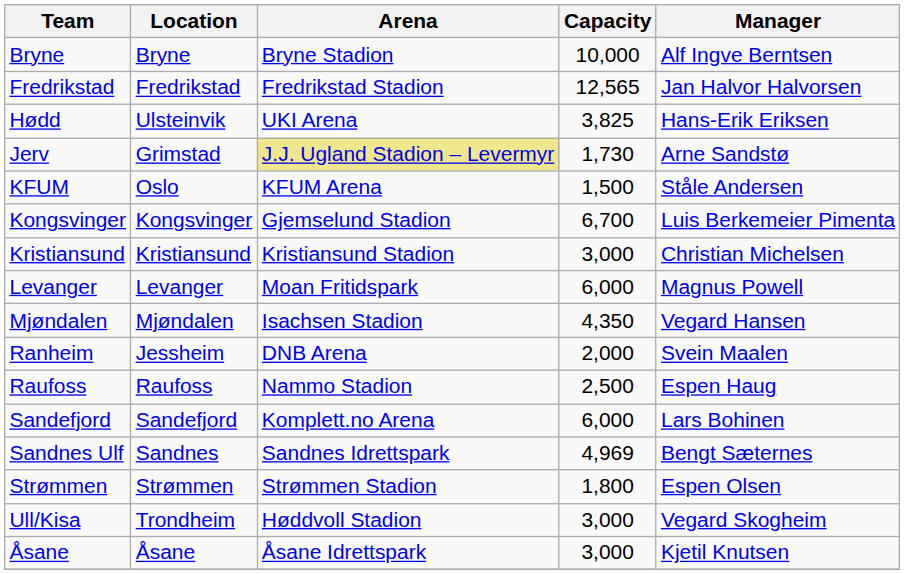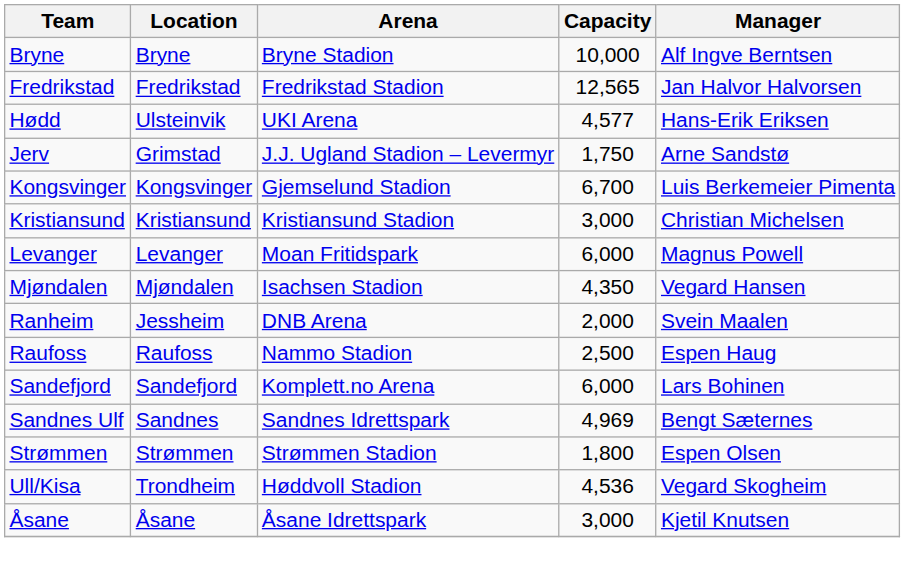 <table class="wikitable sortable" border="1">
 <tr>
 <th>Team</th>
 <th>Location</th>
 <th>Arena</th>
 <th>Capacity</th>
 <th>Manager</th>
 </tr>
 <tr>
 <td><a href='#'>Bryne</a></td>
 <td><a href='#'>Bryne</a></td>
 <td><a href='#'>Bryne Stadion</a></td>
 <td align="center">10,000</td>
 <td> <a href='#'>Alf Ingve Berntsen</a></td>
 </tr>
 <tr>
 <td><a href='#'>Fredrikstad</a></td>
 <td><a href='#'>Fredrikstad</a></td>
 <td><a href='#'>Fredrikstad Stadion</a></td>
 <td align="center">12,565</td>
 <td> <a href='#'>Jan Halvor Halvorsen</a></td>
 </tr>
 <tr>
 <td><a href='#'>Hødd</a></td>
 <td><a href='#'>Ulsteinvik</a></td>
 <td><a href='#'>UKI Arena</a></td>
-<td align="center">3,825</td>
+<td align="center">4,577</td>
 <td> <a href='#'>Hans-Erik Eriksen</a></td>
 </tr>
 <tr>
 <td><a href='#'>Jerv</a></td>
 <td><a href='#'>Grimstad</a></td>
-<td style="background: khaki;"><a href='#'>J.J. Ugland Stadion – Levermyr</a></td>
-<td align="center">1,730</td>
+<td><a href='#'>J.J. Ugland Stadion – Levermyr</a></td>
+<td align="center">1,750</td>
 <td> <a href='#'>Arne Sandstø</a></td>
-</tr>
-<tr>
-<td><a href='#'>KFUM</a></td>
-<td><a href='#'>Oslo</a></td>
-<td><a href='#'>KFUM Arena</a></td>
-<td align="center">1,500</td>
-<td> <a href='#'>Ståle Andersen</a></td>
 </tr>
 <tr>
 <td><a href='#'>Kongsvinger</a></td>
 <td><a href='#'>Kongsvinger</a></td>
 <td><a href='#'>Gjemselund Stadion</a></td>
 <td align="center">6,700</td>
 <td> <a href='#'>Luis Berkemeier Pimenta</a></td>
 </tr>
 <tr>
 <td><a href='#'>Kristiansund</a></td>
 <td><a href='#'>Kristiansund</a></td>
 <td><a href='#'>Kristiansund Stadion</a></td>
 <td align="center">3,000</td>
 <td> <a href='#'>Christian Michelsen</a></td>
 </tr>
 <tr>
 <td><a href='#'>Levanger</a></td>
 <td><a href='#'>Levanger</a></td>
 <td><a href='#'>Moan Fritidspark</a></td>
 <td align="center">6,000</td>
 <td> <a href='#'>Magnus Powell</a></td>
 </tr>
 <tr>
 <td><a href='#'>Mjøndalen</a></td>
 <td><a href='#'>Mjøndalen</a></td>
 <td><a href='#'>Isachsen Stadion</a></td>
 <td align="center">4,350</td>
 <td> <a href='#'>Vegard Hansen</a></td>
 </tr>
 <tr>
 <td><a href='#'>Ranheim</a></td>
 <td><a href='#'>Jessheim</a></td>
 <td><a href='#'>DNB Arena</a></td>
 <td align="center">2,000</td>
 <td> <a href='#'>Svein Maalen</a></td>
 </tr>
 <tr>
 <td><a href='#'>Raufoss</a></td>
 <td><a href='#'>Raufoss</a></td>
 <td><a href='#'>Nammo Stadion</a></td>
 <td align="center">2,500</td>
 <td> <a href='#'>Espen Haug</a></td>
 </tr>
 <tr>
 <td><a href='#'>Sandefjord</a></td>
 <td><a href='#'>Sandefjord</a></td>
 <td><a href='#'>Komplett.no Arena</a></td>
 <td align="center">6,000</td>
 <td> <a href='#'>Lars Bohinen</a></td>
 </tr>
 <tr>
 <td><a href='#'>Sandnes Ulf</a></td>
 <td><a href='#'>Sandnes</a></td>
 <td><a href='#'>Sandnes Idrettspark</a></td>
 <td align="center">4,969</td>
 <td> <a href='#'>Bengt Sæternes</a></td>
 </tr>
 <tr>
 <td><a href='#'>Strømmen</a></td>
 <td><a href='#'>Strømmen</a></td>
 <td><a href='#'>Strømmen Stadion</a></td>
 <td align="center">1,800</td>
 <td> <a href='#'>Espen Olsen</a></td>
 </tr>
 <tr>
 <td><a href='#'>Ull/Kisa</a></td>
 <td><a href='#'>Trondheim</a></td>
 <td><a href='#'>Høddvoll Stadion</a></td>
-<td align="center">3,000</td>
+<td align="center">4,536</td>
 <td> <a href='#'>Vegard Skogheim</a></td>
 </tr>
 <tr>
 <td><a href='#'>Åsane</a></td>
 <td><a href='#'>Åsane</a></td>
 <td><a href='#'>Åsane Idrettspark</a></td>
 <td align="center">3,000</td>
 <td> <a href='#'>Kjetil Knutsen</a></td>
 </tr>
 <tr>
 </tr>
 </table>
